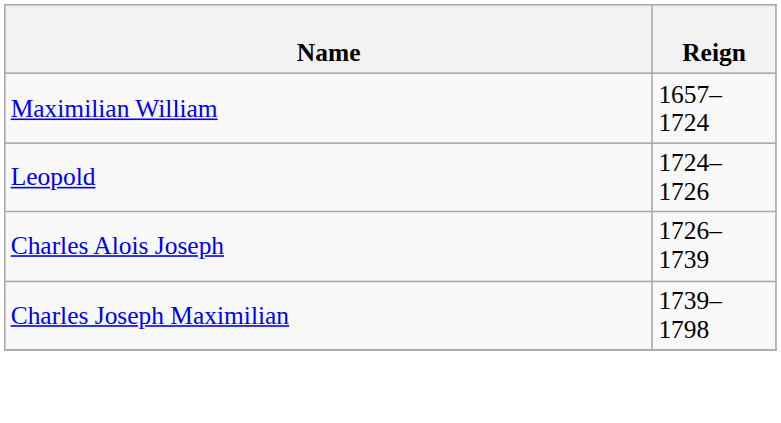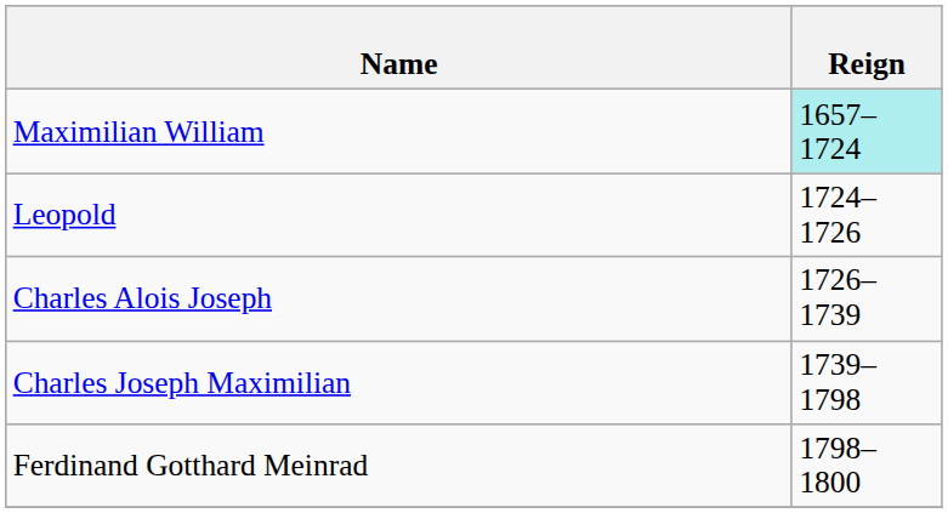 <table class="wikitable">
 <tr>
 <th width=400px><br>Name</th>
 <th width=70px><br>Reign</th>
 </tr>
 <tr>
 <td><a href='#'>Maximilian William</a></td>
-<td>1657–1724</td>
+<td style="background: paleturquoise;">1657–1724</td>
 </tr>
 <tr>
 <td><a href='#'>Leopold</a></td>
 <td>1724–1726</td>
 </tr>
 <tr>
 <td><a href='#'>Charles Alois Joseph</a></td>
 <td>1726–1739</td>
 </tr>
 <tr>
 <td><a href='#'>Charles Joseph Maximilian</a></td>
 <td>1739–1798</td>
 </tr>
 <tr>
+<td>Ferdinand Gotthard Meinrad</td>
+<td>1798–1800</td>
+</tr>
+<tr>
 </tr>
 </table>
